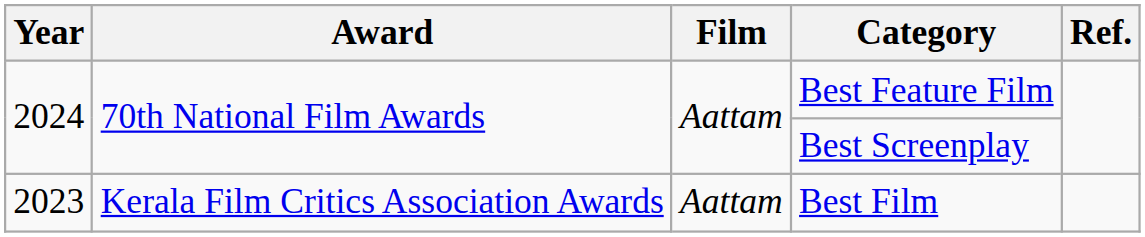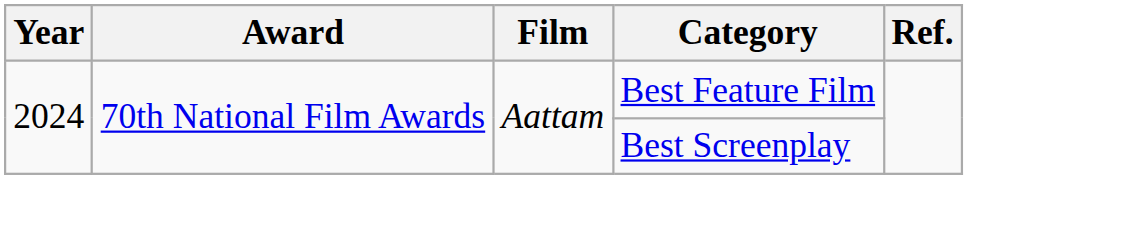 <table class="wikitable">
 <tr>
 <th>Year</th>
 <th>Award</th>
 <th>Film</th>
 <th>Category</th>
 <th>Ref.</th>
 </tr>
 <tr>
 <td rowspan="2">2024</td>
 <td rowspan="2"><a href='#'>70th National Film Awards</a></td>
 <td rowspan="2"><em>Aattam</em></td>
 <td><a href='#'>Best Feature Film</a></td>
 <td rowspan="2"></td>
 </tr>
 <tr>
 <td><a href='#'>Best Screenplay</a></td>
 </tr>
-<tr>
-<td>2023</td>
-<td><a href='#'>Kerala Film Critics Association Awards</a></td>
-<td><em>Aattam</em></td>
-<td><a href='#'>Best Film</a></td>
-<td></td>
-</tr>
 </table>
